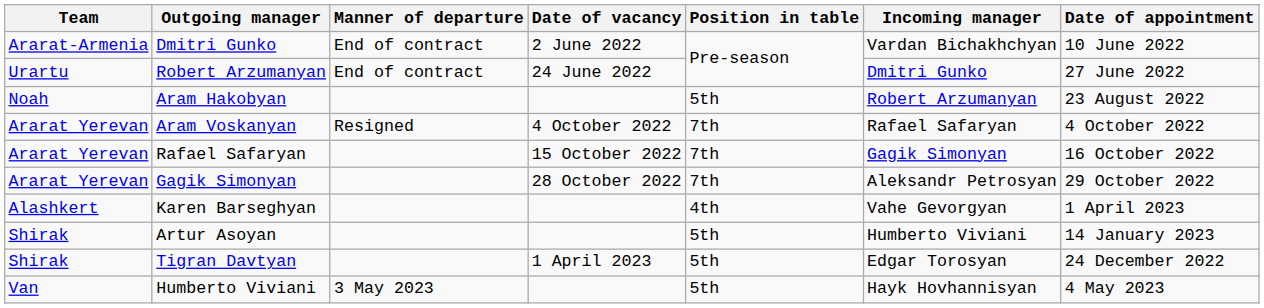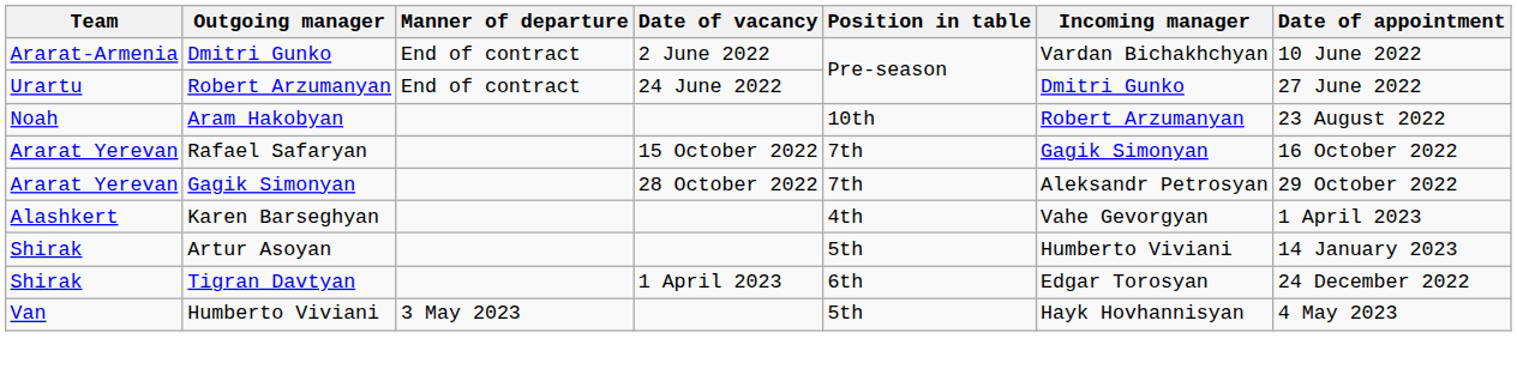 <table class="wikitable">
 <tr>
 <th>Team</th>
 <th>Outgoing manager</th>
 <th>Manner of departure</th>
 <th>Date of vacancy</th>
 <th>Position in table</th>
 <th>Incoming manager</th>
 <th>Date of appointment</th>
 </tr>
 <tr>
 <td><a href='#'>Ararat-Armenia</a></td>
 <td><a href='#'>Dmitri Gunko</a></td>
 <td>End of contract</td>
 <td>2 June 2022</td>
 <td rowspan="2">Pre-season</td>
 <td>Vardan Bichakhchyan</td>
 <td>10 June 2022</td>
 </tr>
 <tr>
 <td><a href='#'>Urartu</a></td>
 <td><a href='#'>Robert Arzumanyan</a></td>
 <td>End of contract</td>
 <td>24 June 2022</td>
 <td><a href='#'>Dmitri Gunko</a></td>
 <td>27 June 2022</td>
 </tr>
 <tr>
 <td><a href='#'>Noah</a></td>
 <td><a href='#'>Aram Hakobyan</a></td>
 <td></td>
 <td></td>
-<td>5th</td>
+<td>10th</td>
 <td><a href='#'>Robert Arzumanyan</a></td>
 <td>23 August 2022</td>
-</tr>
-<tr>
-<td><a href='#'>Ararat Yerevan</a></td>
-<td><a href='#'>Aram Voskanyan</a></td>
-<td>Resigned</td>
-<td>4 October 2022</td>
-<td>7th</td>
-<td>Rafael Safaryan</td>
-<td>4 October 2022</td>
 </tr>
 <tr>
 <td><a href='#'>Ararat Yerevan</a></td>
 <td>Rafael Safaryan</td>
 <td></td>
 <td>15 October 2022</td>
 <td>7th</td>
 <td><a href='#'>Gagik Simonyan</a></td>
 <td>16 October 2022</td>
 </tr>
 <tr>
 <td><a href='#'>Ararat Yerevan</a></td>
 <td><a href='#'>Gagik Simonyan</a></td>
 <td></td>
 <td>28 October 2022</td>
 <td>7th</td>
 <td>Aleksandr Petrosyan</td>
 <td>29 October 2022</td>
 </tr>
 <tr>
 <td><a href='#'>Alashkert</a></td>
 <td>Karen Barseghyan</td>
 <td></td>
 <td></td>
 <td>4th</td>
 <td>Vahe Gevorgyan</td>
 <td>1 April 2023</td>
 </tr>
 <tr>
 <td><a href='#'>Shirak</a></td>
 <td>Artur Asoyan</td>
 <td></td>
 <td></td>
 <td>5th</td>
 <td>Humberto Viviani</td>
 <td>14 January 2023</td>
 </tr>
 <tr>
 <td><a href='#'>Shirak</a></td>
 <td><a href='#'>Tigran Davtyan</a></td>
 <td></td>
 <td>1 April 2023</td>
-<td>5th</td>
+<td>6th</td>
 <td>Edgar Torosyan</td>
 <td>24 December 2022</td>
 </tr>
 <tr>
 <td><a href='#'>Van</a></td>
 <td>Humberto Viviani</td>
 <td>3 May 2023</td>
 <td></td>
 <td>5th</td>
 <td>Hayk Hovhannisyan</td>
 <td>4 May 2023</td>
 </tr>
 </table>
